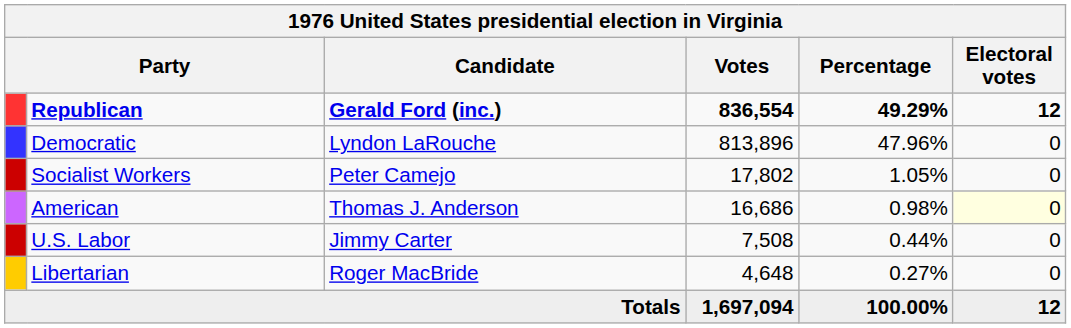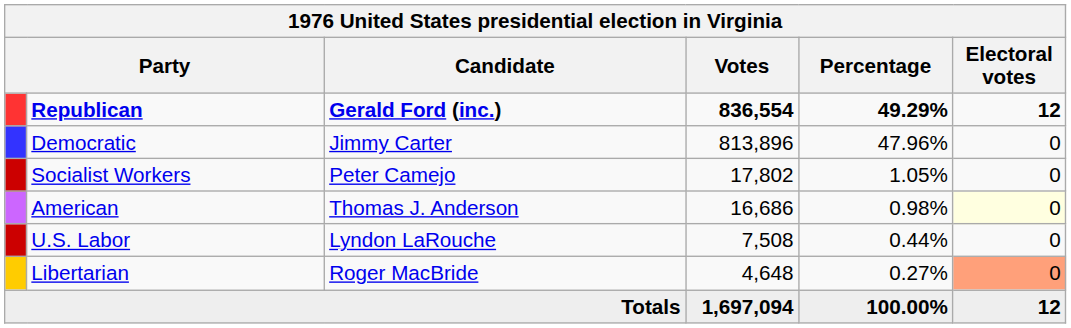 <table class="wikitable" style="font-size: 95%;">
 <tr>
 <th colspan="6">1976 United States presidential election in Virginia</th>
 </tr>
 <tr>
 <th colspan="2" style="width: 15em">Party</th>
 <th style="width: 17em">Candidate</th>
 <th style="width: 5em">Votes</th>
 <th style="width: 7em">Percentage</th>
 <th style="width: 5em">Electoral votes</th>
 </tr>
 <tr>
 <th style="background:#f33; width:3px;"></th>
 <td style="width: 130px"><strong><a href='#'>Republican</a></strong></td>
 <td><strong><a href='#'>Gerald Ford</a></strong> <strong>(<a href='#'>inc.</a>)</strong></td>
 <td style="text-align:right;"><strong>836,554</strong></td>
 <td style="text-align:right;"><strong>49.29%</strong></td>
 <td style="text-align:right;"><strong>12</strong></td>
 </tr>
 <tr>
 <th style="background:#33f; width:3px;"></th>
 <td style="width: 130px"><a href='#'>Democratic</a></td>
-<td><a href='#'>Lyndon LaRouche</a></td>
+<td><a href='#'>Jimmy Carter</a></td>
 <td style="text-align:right;">813,896</td>
 <td style="text-align:right;">47.96%</td>
 <td style="text-align:right;">0</td>
 </tr>
 <tr>
 <th style="background:#CC0000; width:3px;"></th>
 <td style="width: 130px"><a href='#'>Socialist Workers</a></td>
 <td><a href='#'>Peter Camejo</a></td>
 <td style="text-align:right;">17,802</td>
 <td style="text-align:right;">1.05%</td>
 <td style="text-align:right;">0</td>
 </tr>
 <tr>
 <th style="background:#CC66FF; width:3px;"></th>
 <td style="width: 130px"><a href='#'>American</a></td>
 <td><a href='#'>Thomas J. Anderson</a></td>
 <td style="text-align:right;">16,686</td>
 <td style="text-align:right;">0.98%</td>
 <td style="background: lightyellow; text-align:right;">0</td>
 </tr>
 <tr>
 <th style="background:#CC0000; width:3px;"></th>
 <td style="width: 130px"><a href='#'>U.S. Labor</a></td>
-<td><a href='#'>Jimmy Carter</a></td>
+<td><a href='#'>Lyndon LaRouche</a></td>
 <td style="text-align:right;">7,508</td>
 <td style="text-align:right;">0.44%</td>
 <td style="text-align:right;">0</td>
 </tr>
 <tr>
 <th style="background:#FFCC00; width:3px;"></th>
 <td style="width: 130px"><a href='#'>Libertarian</a></td>
 <td><a href='#'>Roger MacBride</a></td>
 <td style="text-align:right;">4,648</td>
 <td style="text-align:right;">0.27%</td>
-<td style="text-align:right;">0</td>
+<td style="background: lightsalmon; text-align:right;">0</td>
 </tr>
 <tr style="background:#eee; text-align:right;">
 <td colspan="3"><strong>Totals</strong></td>
 <td><strong>1,697,094</strong></td>
 <td><strong>100.00%</strong></td>
 <td><strong>12</strong></td>
 </tr>
 </table>
